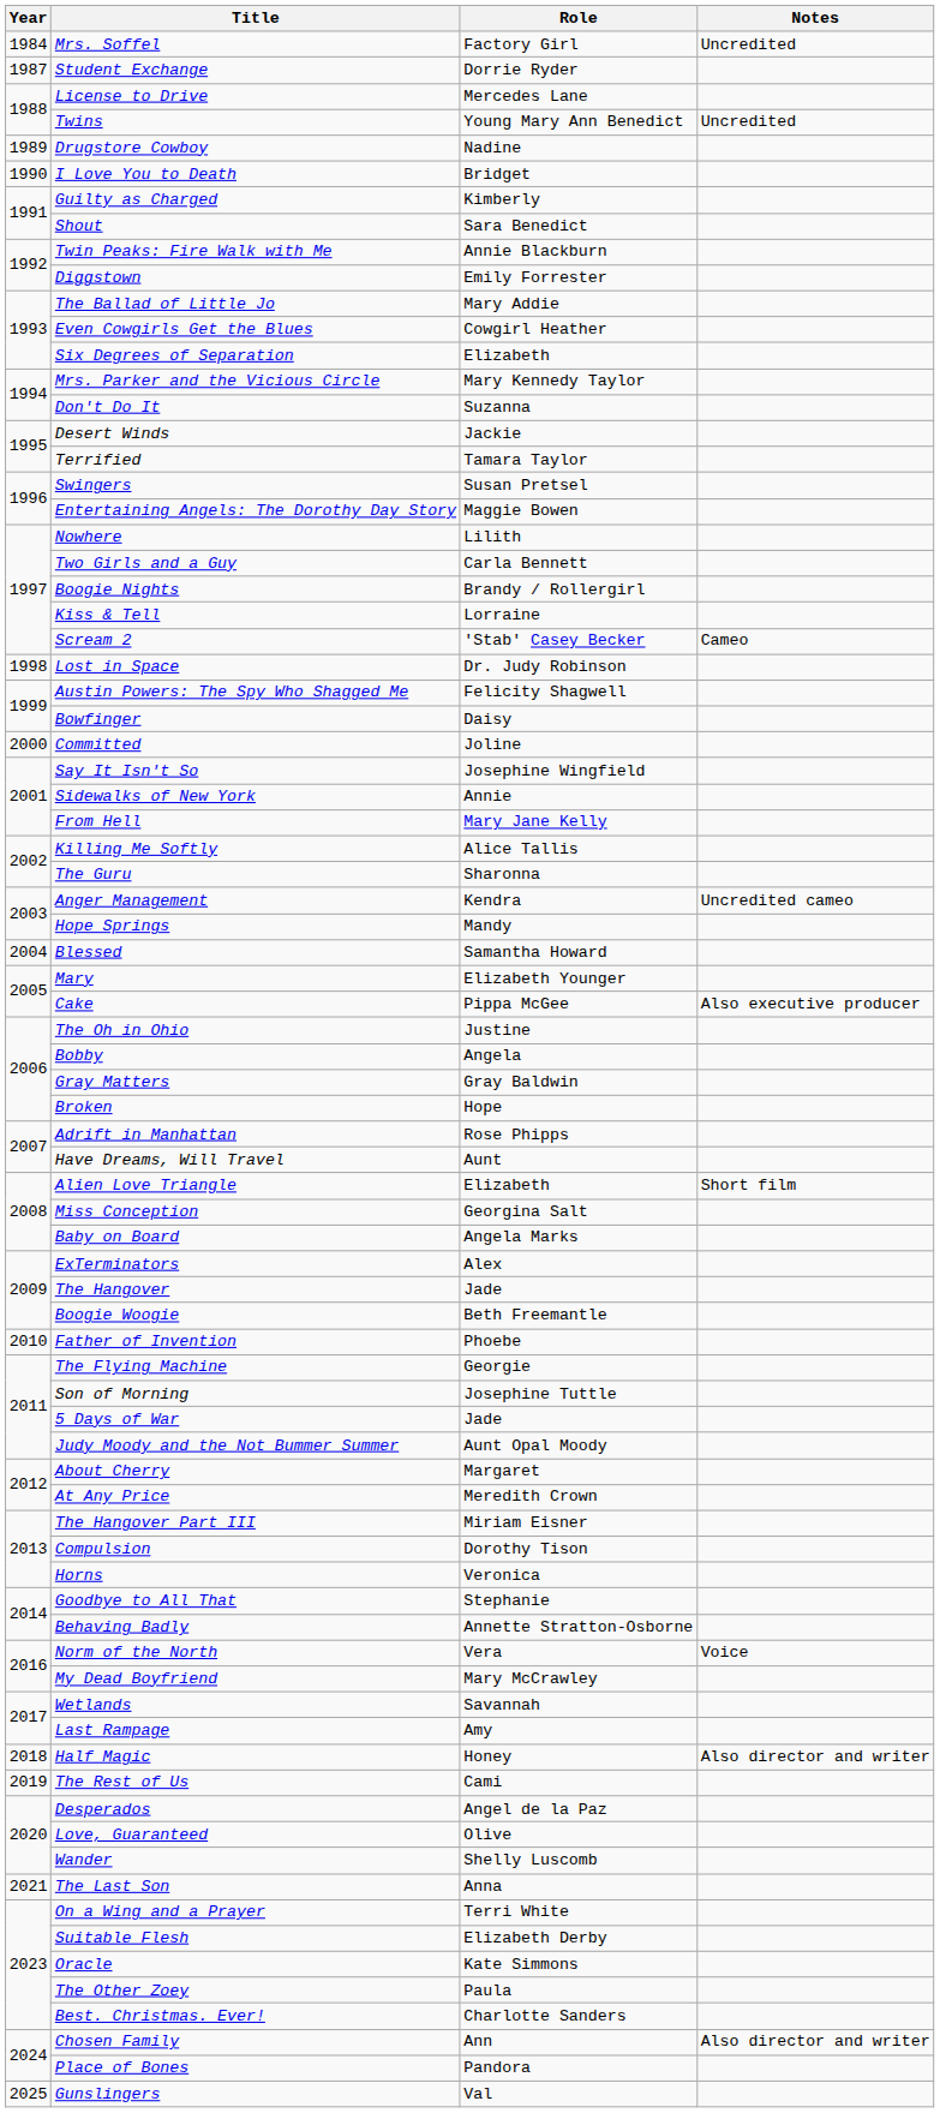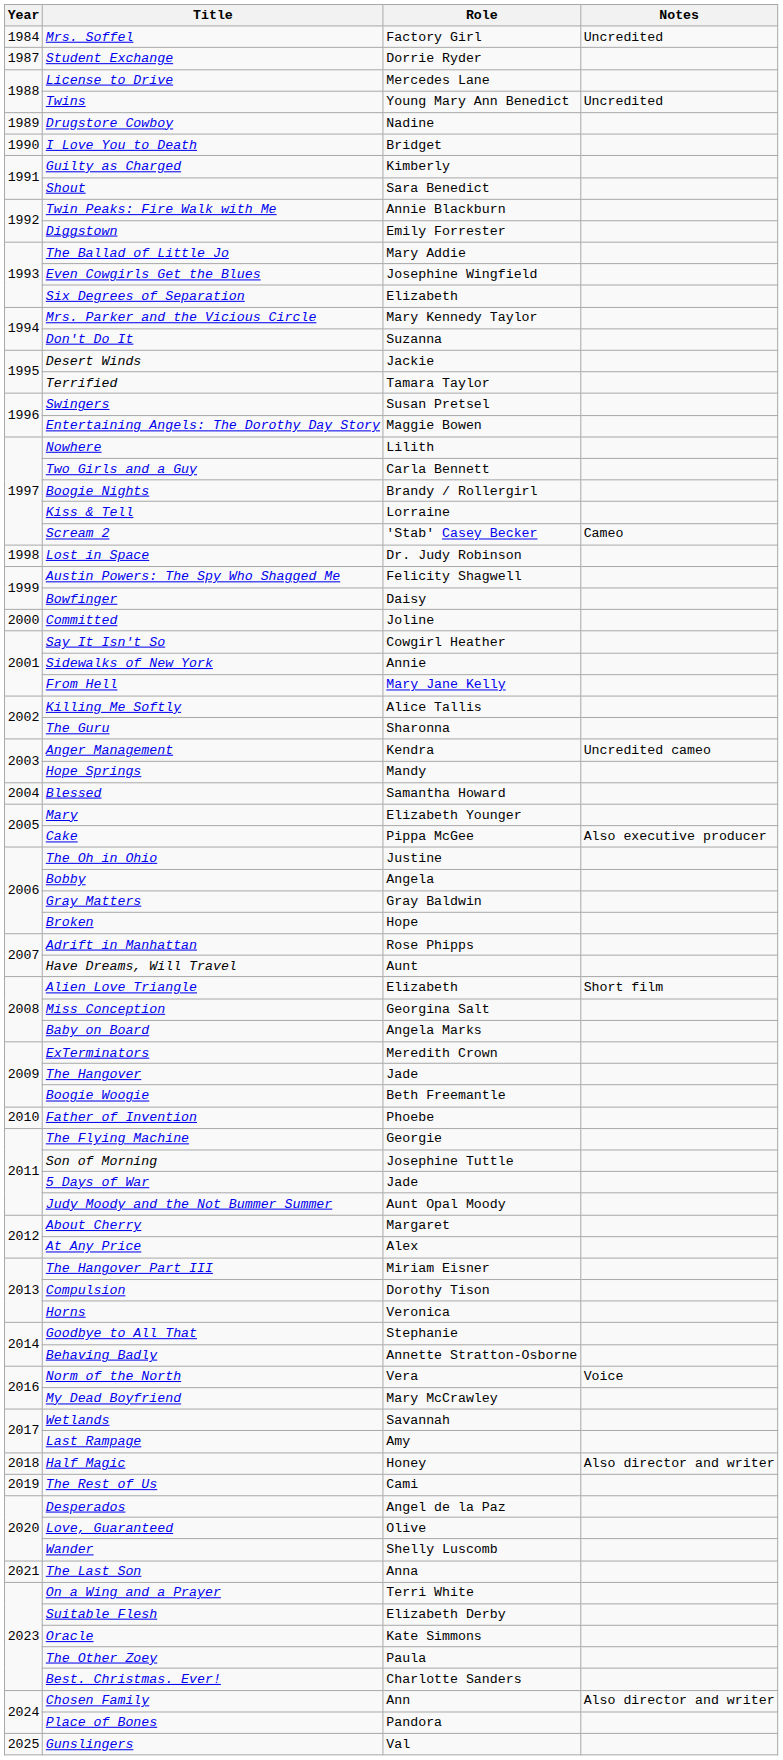 <table class="wikitable sortable">
 <tr>
 <th>Year</th>
 <th>Title</th>
 <th>Role</th>
 <th class="unsortable">Notes</th>
 </tr>
 <tr>
 <td>1984</td>
 <td><em><a href='#'>Mrs. Soffel</a></em></td>
 <td>Factory Girl</td>
 <td>Uncredited</td>
 </tr>
 <tr>
 <td>1987</td>
 <td><em><a href='#'>Student Exchange</a></em></td>
 <td>Dorrie Ryder</td>
 <td></td>
 </tr>
 <tr>
 <td rowspan=2>1988</td>
 <td><em><a href='#'>License to Drive</a></em></td>
 <td>Mercedes Lane</td>
 <td></td>
 </tr>
 <tr>
 <td><em><a href='#'>Twins</a></em></td>
 <td>Young Mary Ann Benedict</td>
 <td>Uncredited</td>
 </tr>
 <tr>
 <td>1989</td>
 <td><em><a href='#'>Drugstore Cowboy</a></em></td>
 <td>Nadine</td>
 <td></td>
 </tr>
 <tr>
 <td>1990</td>
 <td><em><a href='#'>I Love You to Death</a></em></td>
 <td>Bridget</td>
 <td></td>
 </tr>
 <tr>
 <td rowspan=2>1991</td>
 <td><em><a href='#'>Guilty as Charged</a></em></td>
 <td>Kimberly</td>
 <td></td>
 </tr>
 <tr>
 <td><em><a href='#'>Shout</a></em></td>
 <td>Sara Benedict</td>
 <td></td>
 </tr>
 <tr>
 <td rowspan=2>1992</td>
 <td><em><a href='#'>Twin Peaks: Fire Walk with Me</a></em></td>
 <td>Annie Blackburn</td>
 <td></td>
 </tr>
 <tr>
 <td><em><a href='#'>Diggstown</a></em></td>
 <td>Emily Forrester</td>
 <td></td>
 </tr>
 <tr>
 <td rowspan=3>1993</td>
 <td><em><a href='#'>The Ballad of Little Jo</a></em></td>
 <td>Mary Addie</td>
 <td></td>
 </tr>
 <tr>
 <td><em><a href='#'>Even Cowgirls Get the Blues</a></em></td>
-<td>Cowgirl Heather</td>
+<td>Josephine Wingfield</td>
 <td></td>
 </tr>
 <tr>
 <td><em><a href='#'>Six Degrees of Separation</a></em></td>
 <td>Elizabeth</td>
 <td></td>
 </tr>
 <tr>
 <td rowspan=2>1994</td>
 <td><em><a href='#'>Mrs. Parker and the Vicious Circle</a></em></td>
 <td>Mary Kennedy Taylor</td>
 <td></td>
 </tr>
 <tr>
 <td><em><a href='#'>Don't Do It</a></em></td>
 <td>Suzanna</td>
 <td></td>
 </tr>
 <tr>
 <td rowspan=2>1995</td>
 <td><em>Desert Winds</em></td>
 <td>Jackie</td>
 <td></td>
 </tr>
 <tr>
 <td><em>Terrified</em></td>
 <td>Tamara Taylor</td>
 <td></td>
 </tr>
 <tr>
 <td rowspan=2>1996</td>
 <td><em><a href='#'>Swingers</a></em></td>
 <td>Susan Pretsel</td>
 <td></td>
 </tr>
 <tr>
 <td><em><a href='#'>Entertaining Angels: The Dorothy Day Story</a></em></td>
 <td>Maggie Bowen</td>
 <td></td>
 </tr>
 <tr>
 <td rowspan=5>1997</td>
 <td><em><a href='#'>Nowhere</a></em></td>
 <td>Lilith</td>
 <td></td>
 </tr>
 <tr>
 <td><em><a href='#'>Two Girls and a Guy</a></em></td>
 <td>Carla Bennett</td>
 <td></td>
 </tr>
 <tr>
 <td><em><a href='#'>Boogie Nights</a></em></td>
 <td>Brandy / Rollergirl</td>
 <td></td>
 </tr>
 <tr>
 <td><em><a href='#'>Kiss & Tell</a></em></td>
 <td>Lorraine</td>
 <td></td>
 </tr>
 <tr>
 <td><em><a href='#'>Scream 2</a></em></td>
 <td>'Stab' <a href='#'>Casey Becker</a></td>
 <td>Cameo</td>
 </tr>
 <tr>
 <td>1998</td>
 <td><em><a href='#'>Lost in Space</a></em></td>
 <td>Dr. Judy Robinson</td>
 <td></td>
 </tr>
 <tr>
 <td rowspan=2>1999</td>
 <td><em><a href='#'>Austin Powers: The Spy Who Shagged Me</a></em></td>
 <td>Felicity Shagwell</td>
 <td></td>
 </tr>
 <tr>
 <td><em><a href='#'>Bowfinger</a></em></td>
 <td>Daisy</td>
 <td></td>
 </tr>
 <tr>
 <td>2000</td>
 <td><em><a href='#'>Committed</a></em></td>
 <td>Joline</td>
 <td></td>
 </tr>
 <tr>
 <td rowspan=3>2001</td>
 <td><em><a href='#'>Say It Isn't So</a></em></td>
-<td>Josephine Wingfield</td>
+<td>Cowgirl Heather</td>
 <td></td>
 </tr>
 <tr>
 <td><em><a href='#'>Sidewalks of New York</a></em></td>
 <td>Annie</td>
 <td></td>
 </tr>
 <tr>
 <td><em><a href='#'>From Hell</a></em></td>
 <td><a href='#'>Mary Jane Kelly</a></td>
 <td></td>
 </tr>
 <tr>
 <td rowspan=2>2002</td>
 <td><em><a href='#'>Killing Me Softly</a></em></td>
 <td>Alice Tallis</td>
 <td></td>
 </tr>
 <tr>
 <td><em><a href='#'>The Guru</a></em></td>
 <td>Sharonna</td>
 <td></td>
 </tr>
 <tr>
 <td rowspan=2>2003</td>
 <td><em><a href='#'>Anger Management</a></em></td>
 <td>Kendra</td>
 <td>Uncredited cameo</td>
 </tr>
 <tr>
 <td><em><a href='#'>Hope Springs</a></em></td>
 <td>Mandy</td>
 <td></td>
 </tr>
 <tr>
 <td>2004</td>
 <td><em><a href='#'>Blessed</a></em></td>
 <td>Samantha Howard</td>
 <td></td>
 </tr>
 <tr>
 <td rowspan=2>2005</td>
 <td><em><a href='#'>Mary</a></em></td>
 <td>Elizabeth Younger</td>
 <td></td>
 </tr>
 <tr>
 <td><em><a href='#'>Cake</a></em></td>
 <td>Pippa McGee</td>
 <td>Also executive producer</td>
 </tr>
 <tr>
 <td rowspan=4>2006</td>
 <td><em><a href='#'>The Oh in Ohio</a></em></td>
 <td>Justine</td>
 <td></td>
 </tr>
 <tr>
 <td><em><a href='#'>Bobby</a></em></td>
 <td>Angela</td>
 <td></td>
 </tr>
 <tr>
 <td><em><a href='#'>Gray Matters</a></em></td>
 <td>Gray Baldwin</td>
 <td></td>
 </tr>
 <tr>
 <td><em><a href='#'>Broken</a></em></td>
 <td>Hope</td>
 <td></td>
 </tr>
 <tr>
 <td rowspan=2>2007</td>
 <td><em><a href='#'>Adrift in Manhattan</a></em></td>
 <td>Rose Phipps</td>
 <td></td>
 </tr>
 <tr>
 <td><em>Have Dreams, Will Travel</em></td>
 <td>Aunt</td>
 <td></td>
 </tr>
 <tr>
 <td rowspan=3>2008</td>
 <td><em><a href='#'>Alien Love Triangle</a></em></td>
 <td>Elizabeth</td>
 <td>Short film</td>
 </tr>
 <tr>
 <td><em><a href='#'>Miss Conception</a></em></td>
 <td>Georgina Salt</td>
 <td></td>
 </tr>
 <tr>
 <td><em><a href='#'>Baby on Board</a></em></td>
 <td>Angela Marks</td>
 <td></td>
 </tr>
 <tr>
 <td rowspan=3>2009</td>
 <td><em><a href='#'>ExTerminators</a></em></td>
-<td>Alex</td>
+<td>Meredith Crown</td>
 <td></td>
 </tr>
 <tr>
 <td><em><a href='#'>The Hangover</a></em></td>
 <td>Jade</td>
 <td></td>
 </tr>
 <tr>
 <td><em><a href='#'>Boogie Woogie</a></em></td>
 <td>Beth Freemantle</td>
 <td></td>
 </tr>
 <tr>
 <td>2010</td>
 <td><em><a href='#'>Father of Invention</a></em></td>
 <td>Phoebe</td>
 <td></td>
 </tr>
 <tr>
 <td rowspan=4>2011</td>
 <td><em><a href='#'>The Flying Machine</a></em></td>
 <td>Georgie</td>
 <td></td>
 </tr>
 <tr>
 <td><em>Son of Morning</em></td>
 <td>Josephine Tuttle</td>
 <td></td>
 </tr>
 <tr>
 <td><em><a href='#'>5 Days of War</a></em></td>
 <td>Jade</td>
 <td></td>
 </tr>
 <tr>
 <td><em><a href='#'>Judy Moody and the Not Bummer Summer</a></em></td>
 <td>Aunt Opal Moody</td>
 <td></td>
 </tr>
 <tr>
 <td rowspan=2>2012</td>
 <td><em><a href='#'>About Cherry</a></em></td>
 <td>Margaret</td>
 <td></td>
 </tr>
 <tr>
 <td><em><a href='#'>At Any Price</a></em></td>
-<td>Meredith Crown</td>
+<td>Alex</td>
 <td></td>
 </tr>
 <tr>
 <td rowspan=3>2013</td>
 <td><em><a href='#'>The Hangover Part III</a></em></td>
 <td>Miriam Eisner</td>
 <td></td>
 </tr>
 <tr>
 <td><em><a href='#'>Compulsion</a></em></td>
 <td>Dorothy Tison</td>
 <td></td>
 </tr>
 <tr>
 <td><em><a href='#'>Horns</a></em></td>
 <td>Veronica</td>
 <td></td>
 </tr>
 <tr>
 <td rowspan=2>2014</td>
 <td><em><a href='#'>Goodbye to All That</a></em></td>
 <td>Stephanie</td>
 <td></td>
 </tr>
 <tr>
 <td><em><a href='#'>Behaving Badly</a></em></td>
 <td>Annette Stratton-Osborne</td>
 <td></td>
 </tr>
 <tr>
 <td rowspan=2>2016</td>
 <td><em><a href='#'>Norm of the North</a></em></td>
 <td>Vera</td>
 <td>Voice</td>
 </tr>
 <tr>
 <td><em><a href='#'>My Dead Boyfriend</a></em></td>
 <td>Mary McCrawley</td>
 <td></td>
 </tr>
 <tr>
 <td rowspan=2>2017</td>
 <td><em><a href='#'>Wetlands</a></em></td>
 <td>Savannah</td>
 <td></td>
 </tr>
 <tr>
 <td><em><a href='#'>Last Rampage</a></em></td>
 <td>Amy</td>
 <td></td>
 </tr>
 <tr>
 <td>2018</td>
 <td><em><a href='#'>Half Magic</a></em></td>
 <td>Honey</td>
 <td>Also director and writer</td>
 </tr>
 <tr>
 <td>2019</td>
 <td><em><a href='#'>The Rest of Us</a></em></td>
 <td>Cami</td>
 <td></td>
 </tr>
 <tr>
 <td rowspan=3>2020</td>
 <td><em><a href='#'>Desperados</a></em></td>
 <td>Angel de la Paz</td>
 <td></td>
 </tr>
 <tr>
 <td><em><a href='#'>Love, Guaranteed</a></em></td>
 <td>Olive</td>
 <td></td>
 </tr>
 <tr>
 <td><em><a href='#'>Wander</a></em></td>
 <td>Shelly Luscomb</td>
 <td></td>
 </tr>
 <tr>
 <td>2021</td>
 <td><em><a href='#'>The Last Son</a></em></td>
 <td>Anna</td>
 <td></td>
 </tr>
 <tr>
 <td rowspan="5">2023</td>
 <td><em><a href='#'>On a Wing and a Prayer</a></em></td>
 <td>Terri White</td>
 <td></td>
 </tr>
 <tr>
 <td><em><a href='#'>Suitable Flesh</a></em></td>
 <td>Elizabeth Derby</td>
 <td></td>
 </tr>
 <tr>
 <td><em><a href='#'>Oracle</a></em></td>
 <td>Kate Simmons</td>
 <td></td>
 </tr>
 <tr>
 <td><em><a href='#'>The Other Zoey</a></em></td>
 <td>Paula</td>
 <td></td>
 </tr>
 <tr>
 <td><em><a href='#'>Best. Christmas. Ever!</a></em></td>
 <td>Charlotte Sanders</td>
 <td></td>
 </tr>
 <tr>
 <td rowspan="2">2024</td>
 <td><em><a href='#'>Chosen Family</a></em></td>
 <td>Ann</td>
 <td>Also director and writer</td>
 </tr>
 <tr>
 <td><em><a href='#'>Place of Bones</a></em></td>
 <td>Pandora</td>
 <td></td>
 </tr>
 <tr>
 <td>2025</td>
 <td><em><a href='#'>Gunslingers</a></em></td>
 <td>Val</td>
 <td></td>
 </tr>
 </table>
